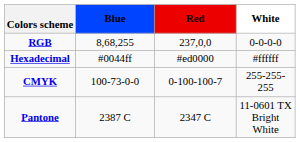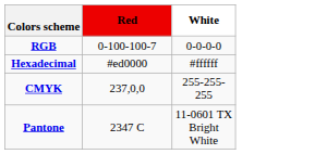 <table class="wikitable" style="text-align:center;">
 <tr>
 <th><br>Colors scheme</th>
-<th style="background-color:#0044ff;width:110px"><span>Blue</span></th>
 <th style="background-color:#ed0000;width:115px"><span>Red</span></th>
 <th style="background-color:#ffffff;width:80px">White</th>
 </tr>
 <tr>
 <td><strong><a href='#'>RGB</a></strong></td>
-<td>8,68,255</td>
-<td>237,0,0</td>
+<td>0-100-100-7</td>
 <td>0-0-0-0</td>
 </tr>
 <tr>
 <td><strong><a href='#'>Hexadecimal</a></strong></td>
-<td>#0044ff</td>
 <td>#ed0000</td>
 <td>#ffffff</td>
 </tr>
 <tr>
 <td><strong><a href='#'>CMYK</a></strong></td>
-<td>100-73-0-0</td>
-<td>0-100-100-7</td>
+<td>237,0,0</td>
 <td>255-255-255</td>
 </tr>
 <tr>
 <td><strong><a href='#'>Pantone</a></strong></td>
-<td>2387 C</td>
 <td>2347 C</td>
 <td>11-0601 TX Bright White</td>
 </tr>
 </table>
